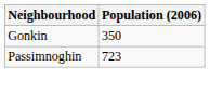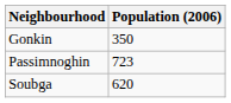 <table class="wikitable">
 <tr>
 <th>Neighbourhood</th>
 <th>Population (2006)</th>
 </tr>
 <tr>
 <td>Gonkin</td>
 <td>350</td>
 </tr>
 <tr>
 <td>Passimnoghin</td>
 <td>723</td>
 </tr>
+<tr>
+<td>Soubga</td>
+<td>620</td>
+</tr>
 </table>
